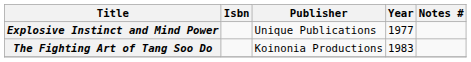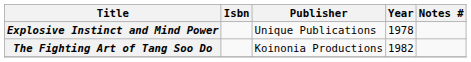 <table class="wikitable plainrowheaders sortable">
 <tr>
 <th scope="col">Title</th>
 <th scope="col">Isbn</th>
 <th scope="col">Publisher</th>
 <th scope="col">Year</th>
 <th scope="col" class="unsortable">Notes #</th>
 </tr>
 <tr>
 <th scope="row"><em>Explosive Instinct and Mind Power</em></th>
 <td></td>
 <td>Unique Publications</td>
-<td>1977</td>
+<td>1978</td>
 <td></td>
 </tr>
 <tr>
 <th scope="row"><em>The Fighting Art of Tang Soo Do</em></th>
 <td></td>
 <td>Koinonia Productions</td>
-<td>1983</td>
+<td>1982</td>
 <td></td>
 </tr>
 <tr>
 </tr>
 </table>
